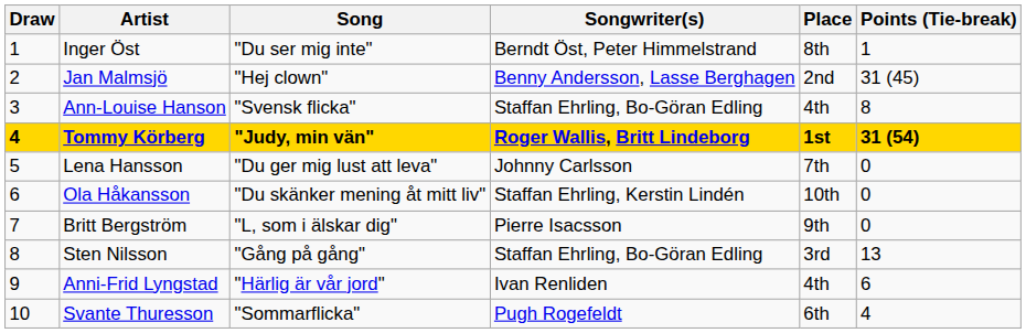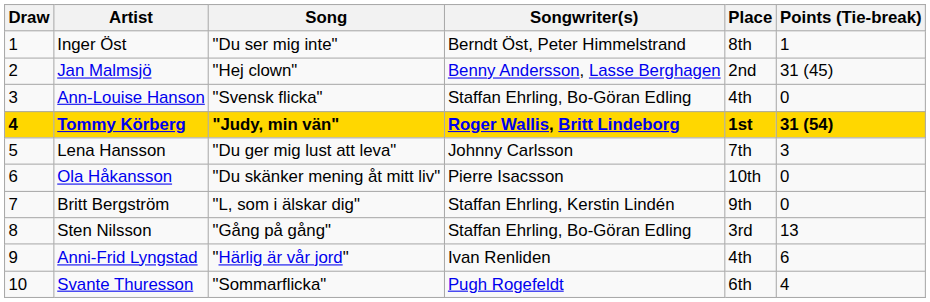 <table class="sortable wikitable">
 <tr>
 <th>Draw</th>
 <th>Artist</th>
 <th>Song</th>
 <th>Songwriter(s)</th>
 <th>Place</th>
 <th>Points (Tie-break)</th>
 </tr>
 <tr --->
 <td>1</td>
 <td>Inger Öst</td>
 <td>"Du ser mig inte"</td>
 <td>Berndt Öst, Peter Himmelstrand</td>
 <td>8th</td>
 <td>1</td>
 </tr>
 <tr --->
 <td>2</td>
 <td><a href='#'>Jan Malmsjö</a></td>
 <td>"Hej clown"</td>
 <td><a href='#'>Benny Andersson</a>, <a href='#'>Lasse Berghagen</a></td>
 <td>2nd</td>
 <td>31 (45)</td>
 </tr>
 <tr --->
 <td>3</td>
 <td><a href='#'>Ann-Louise Hanson</a></td>
 <td>"Svensk flicka"</td>
 <td>Staffan Ehrling, Bo-Göran Edling</td>
 <td>4th</td>
-<td>8</td>
+<td>0</td>
 </tr>
 <tr style="font-weight:bold;background:gold;">
 <td>4</td>
 <td><a href='#'>Tommy Körberg</a></td>
 <td>"Judy, min vän"</td>
 <td><a href='#'>Roger Wallis</a>, <a href='#'>Britt Lindeborg</a></td>
 <td>1st</td>
 <td>31 (54)</td>
 </tr>
 <tr --->
 <td>5</td>
 <td>Lena Hansson</td>
 <td>"Du ger mig lust att leva"</td>
 <td>Johnny Carlsson</td>
 <td>7th</td>
-<td>0</td>
+<td>3</td>
 </tr>
 <tr --->
 <td>6</td>
 <td><a href='#'>Ola Håkansson</a></td>
 <td>"Du skänker mening åt mitt liv"</td>
-<td>Staffan Ehrling, Kerstin Lindén</td>
+<td>Pierre Isacsson</td>
 <td>10th</td>
 <td>0</td>
 </tr>
 <tr --->
 <td>7</td>
 <td>Britt Bergström</td>
 <td>"L, som i älskar dig"</td>
-<td>Pierre Isacsson</td>
+<td>Staffan Ehrling, Kerstin Lindén</td>
 <td>9th</td>
 <td>0</td>
 </tr>
 <tr --->
 <td>8</td>
 <td>Sten Nilsson</td>
 <td>"Gång på gång"</td>
 <td>Staffan Ehrling, Bo-Göran Edling</td>
 <td>3rd</td>
 <td>13</td>
 </tr>
 <tr --->
 <td>9</td>
 <td><a href='#'>Anni-Frid Lyngstad</a></td>
 <td>"<a href='#'>Härlig är vår jord</a>"</td>
 <td>Ivan Renliden</td>
 <td>4th</td>
 <td>6</td>
 </tr>
 <tr --->
 <td>10</td>
 <td><a href='#'>Svante Thuresson</a></td>
 <td>"Sommarflicka"</td>
 <td><a href='#'>Pugh Rogefeldt</a></td>
 <td>6th</td>
 <td>4</td>
 </tr>
 </table>
